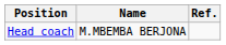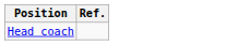 <table class="wikitable">
 <tr>
 <th>Position</th>
-<th>Name</th>
 <th>Ref.</th>
 </tr>
 <tr>
 <td><a href='#'>Head coach</a></td>
-<td>M.MBEMBA BERJONA</td>
 <td><br></td>
 </tr>
 </table>
